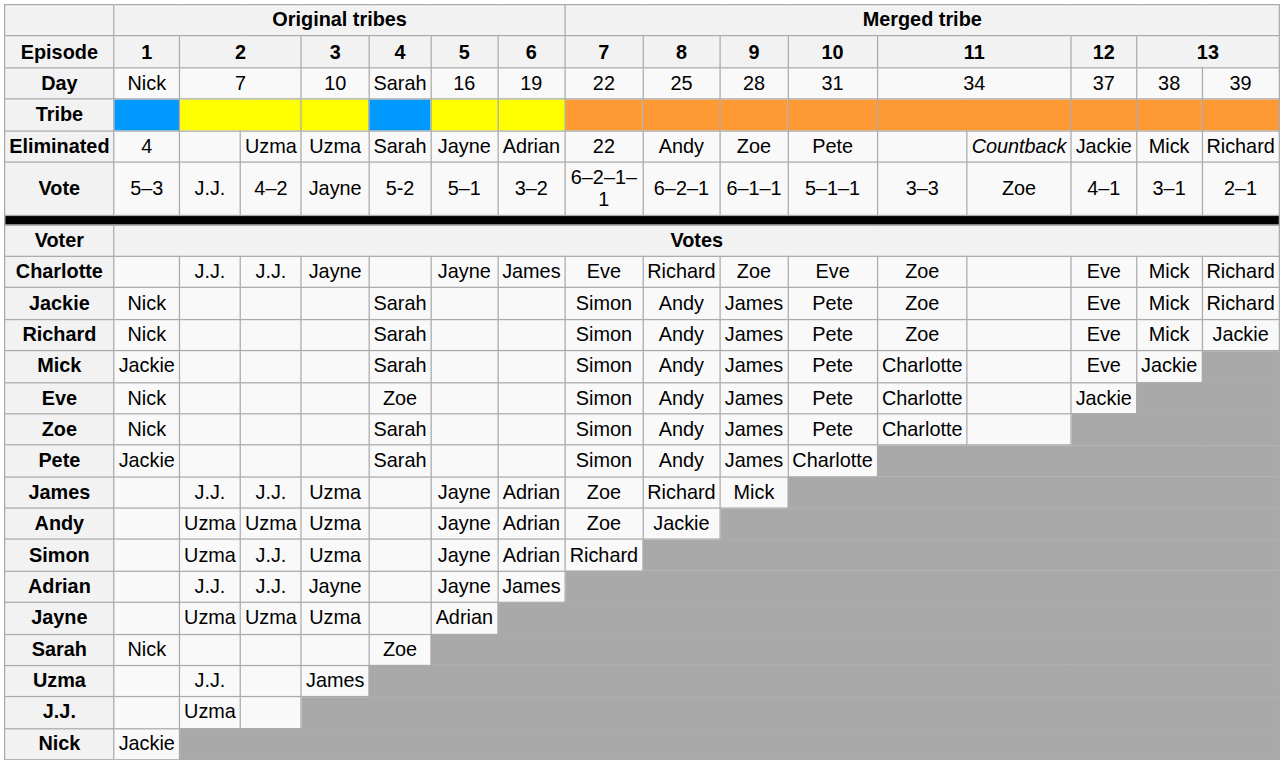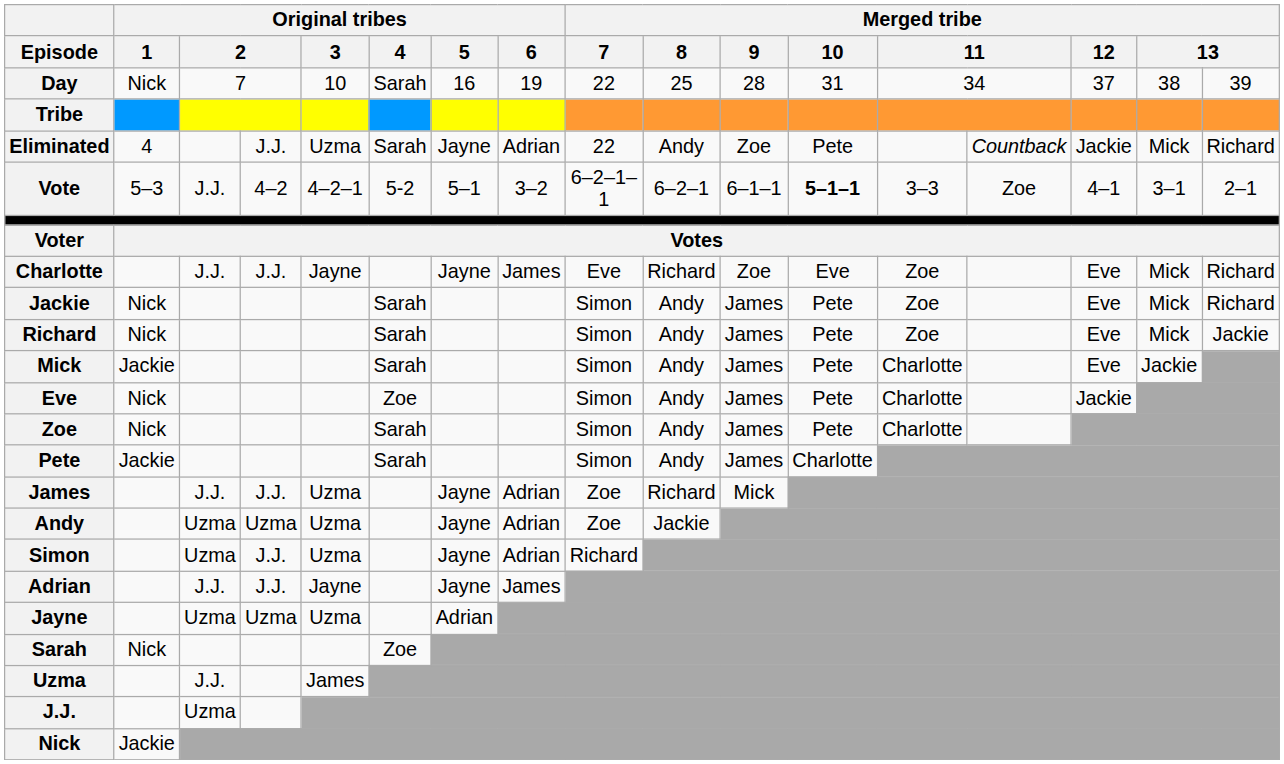 <table class="wikitable nowrap" style="text-align:center;">
 <tr>
 <th></th>
 <th colspan="7">Original tribes</th>
 <th colspan="9">Merged tribe</th>
 </tr>
 <tr>
 <th>Episode</th>
 <th>1</th>
 <th colspan="2">2</th>
 <th>3</th>
 <th>4</th>
 <th>5</th>
 <th>6</th>
 <th>7</th>
 <th>8</th>
 <th>9</th>
 <th>10</th>
 <th colspan="2">11</th>
 <th>12</th>
 <th colspan="2">13</th>
 </tr>
 <tr>
 <th>Day</th>
 <td>Nick</td>
 <td colspan="2">7</td>
 <td>10</td>
 <td>Sarah</td>
 <td>16</td>
 <td>19</td>
 <td>22</td>
 <td>25</td>
 <td>28</td>
 <td>31</td>
 <td colspan="2">34</td>
 <td>37</td>
 <td>38</td>
 <td>39</td>
 </tr>
 <tr>
 <th>Tribe</th>
 <td bgcolor=#0099ff></td>
 <td colspan="2" bgcolor=yellow></td>
 <td bgcolor=yellow></td>
 <td bgcolor=#0099ff></td>
 <td bgcolor=yellow></td>
 <td bgcolor=yellow></td>
 <td bgcolor=#ff9933></td>
 <td bgcolor=#ff9933></td>
 <td bgcolor=#ff9933></td>
 <td bgcolor=#ff9933></td>
 <td colspan="2" bgcolor=#ff9933></td>
 <td bgcolor=#ff9933></td>
 <td bgcolor=#ff9933></td>
 <td bgcolor=#ff9933></td>
 </tr>
 <tr>
 <th>Eliminated</th>
 <td>4</td>
 <td></td>
-<td>Uzma</td>
+<td>J.J.</td>
 <td>Uzma</td>
 <td>Sarah</td>
 <td>Jayne</td>
 <td>Adrian</td>
 <td>22</td>
 <td>Andy</td>
 <td>Zoe</td>
 <td>Pete</td>
 <td></td>
 <td><em>Countback</em></td>
 <td>Jackie</td>
 <td>Mick</td>
 <td>Richard</td>
 </tr>
 <tr>
 <th>Vote</th>
 <td>5–3</td>
 <td>J.J.</td>
 <td>4–2</td>
-<td>Jayne</td>
+<td>4–2–1</td>
 <td>5-2</td>
 <td>5–1</td>
 <td>3–2</td>
 <td>6–2–1–1</td>
 <td>6–2–1</td>
 <td>6–1–1</td>
-<td>5–1–1</td>
+<td><strong>5–1–1</strong></td>
 <td>3–3</td>
 <td>Zoe</td>
 <td>4–1</td>
 <td>3–1</td>
 <td>2–1</td>
 </tr>
 <tr>
 <td bgcolor=black colspan=17></td>
 </tr>
 <tr>
 <th>Voter</th>
 <th colspan="16">Votes</th>
 </tr>
 <tr>
 <th>Charlotte</th>
 <td></td>
 <td>J.J.</td>
 <td>J.J.</td>
 <td>Jayne</td>
 <td></td>
 <td>Jayne</td>
 <td>James</td>
 <td>Eve</td>
 <td>Richard</td>
 <td>Zoe</td>
 <td>Eve</td>
 <td>Zoe</td>
 <td></td>
 <td>Eve</td>
 <td>Mick</td>
 <td>Richard</td>
 </tr>
 <tr>
 <th>Jackie</th>
 <td>Nick</td>
 <td></td>
 <td></td>
 <td></td>
 <td>Sarah</td>
 <td></td>
 <td></td>
 <td>Simon</td>
 <td>Andy</td>
 <td>James</td>
 <td>Pete</td>
 <td>Zoe</td>
 <td></td>
 <td>Eve</td>
 <td>Mick</td>
 <td>Richard</td>
 </tr>
 <tr>
 <th>Richard</th>
 <td>Nick</td>
 <td></td>
 <td></td>
 <td></td>
 <td>Sarah</td>
 <td></td>
 <td></td>
 <td>Simon</td>
 <td>Andy</td>
 <td>James</td>
 <td>Pete</td>
 <td>Zoe</td>
 <td></td>
 <td>Eve</td>
 <td>Mick</td>
 <td>Jackie</td>
 </tr>
 <tr>
 <th>Mick</th>
 <td>Jackie</td>
 <td></td>
 <td></td>
 <td></td>
 <td>Sarah</td>
 <td></td>
 <td></td>
 <td>Simon</td>
 <td>Andy</td>
 <td>James</td>
 <td>Pete</td>
 <td>Charlotte</td>
 <td></td>
 <td>Eve</td>
 <td>Jackie</td>
 <td bgcolor="darkgrey"></td>
 </tr>
 <tr>
 <th>Eve</th>
 <td>Nick</td>
 <td></td>
 <td></td>
 <td></td>
 <td>Zoe</td>
 <td></td>
 <td></td>
 <td>Simon</td>
 <td>Andy</td>
 <td>James</td>
 <td>Pete</td>
 <td>Charlotte</td>
 <td></td>
 <td>Jackie</td>
 <td colspan="2" bgcolor="darkgrey"></td>
 </tr>
 <tr>
 <th>Zoe</th>
 <td>Nick</td>
 <td></td>
 <td></td>
 <td></td>
 <td>Sarah</td>
 <td></td>
 <td></td>
 <td>Simon</td>
 <td>Andy</td>
 <td>James</td>
 <td>Pete</td>
 <td>Charlotte</td>
 <td></td>
 <td colspan="3" bgcolor="darkgrey"></td>
 </tr>
 <tr>
 <th>Pete</th>
 <td>Jackie</td>
 <td></td>
 <td></td>
 <td></td>
 <td>Sarah</td>
 <td></td>
 <td></td>
 <td>Simon</td>
 <td>Andy</td>
 <td>James</td>
 <td>Charlotte</td>
 <td colspan="5" bgcolor="darkgrey"></td>
 </tr>
 <tr>
 <th>James</th>
 <td></td>
 <td>J.J.</td>
 <td>J.J.</td>
 <td>Uzma</td>
 <td></td>
 <td>Jayne</td>
 <td>Adrian</td>
 <td>Zoe</td>
 <td>Richard</td>
 <td>Mick</td>
 <td colspan="6" bgcolor="darkgrey"></td>
 </tr>
 <tr>
 <th>Andy</th>
 <td></td>
 <td>Uzma</td>
 <td>Uzma</td>
 <td>Uzma</td>
 <td></td>
 <td>Jayne</td>
 <td>Adrian</td>
 <td>Zoe</td>
 <td>Jackie</td>
 <td colspan="7" bgcolor="darkgrey"></td>
 </tr>
 <tr>
 <th>Simon</th>
 <td></td>
 <td>Uzma</td>
 <td>J.J.</td>
 <td>Uzma</td>
 <td></td>
 <td>Jayne</td>
 <td>Adrian</td>
 <td>Richard</td>
 <td colspan="8" bgcolor="darkgrey"></td>
 </tr>
 <tr>
 <th>Adrian</th>
 <td></td>
 <td>J.J.</td>
 <td>J.J.</td>
 <td>Jayne</td>
 <td></td>
 <td>Jayne</td>
 <td>James</td>
 <td colspan="9" bgcolor="darkgrey"></td>
 </tr>
 <tr>
 <th>Jayne</th>
 <td></td>
 <td>Uzma</td>
 <td>Uzma</td>
 <td>Uzma</td>
 <td></td>
 <td>Adrian</td>
 <td colspan="10" bgcolor="darkgrey"></td>
 </tr>
 <tr>
 <th>Sarah</th>
 <td>Nick</td>
 <td></td>
 <td></td>
 <td></td>
 <td>Zoe</td>
 <td colspan="11" bgcolor="darkgrey"></td>
 </tr>
 <tr>
 <th>Uzma</th>
 <td></td>
 <td>J.J.</td>
 <td></td>
 <td>James</td>
 <td colspan="12" bgcolor="darkgrey"></td>
 </tr>
 <tr>
 <th>J.J.</th>
 <td></td>
 <td>Uzma</td>
 <td></td>
 <td colspan="13" bgcolor="darkgrey"></td>
 </tr>
 <tr>
 <th>Nick</th>
 <td>Jackie</td>
 <td colspan="15" bgcolor="darkgrey"></td>
 </tr>
 </table>
